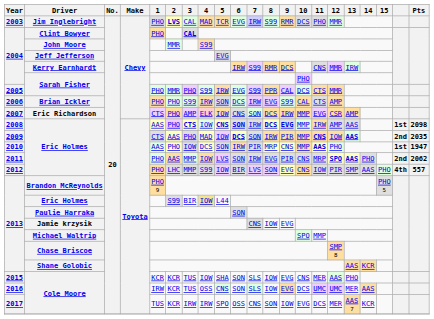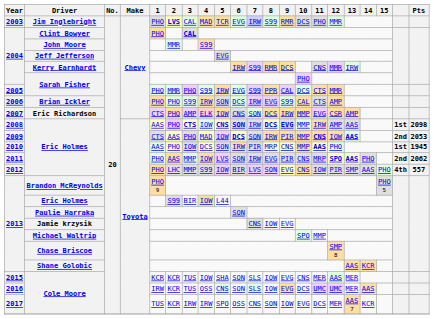 <table class="wikitable" style="text-align:center; font-size:75%">
 <tr>
 <th>Year</th>
 <th>Driver</th>
 <th>No.</th>
 <th>Make</th>
 <th>1</th>
 <th>2</th>
 <th>3</th>
 <th>4</th>
 <th>5</th>
 <th>6</th>
 <th>7</th>
 <th>8</th>
 <th>9</th>
 <th>10</th>
 <th>11</th>
 <th>12</th>
 <th>13</th>
 <th>14</th>
 <th>15</th>
 <th></th>
 <th>Pts</th>
 </tr>
 <tr>
 <th><a href='#'>2003</a></th>
 <th><a href='#'>Jim Inglebright</a></th>
 <th rowspan=24>20</th>
 <th rowspan=9><a href='#'>Chevy</a></th>
 <td style="background:#DFDFDF;"><a href='#'>PHO</a><br></td>
 <td style="background:#FFFFBF;"><strong><a href='#'>LVS</a></strong><br></td>
 <td style="background:#DFFFDF;"><a href='#'>CAL</a><br></td>
 <td style="background:#FFDF9F;"><a href='#'>MAD</a><br></td>
 <td style="background:#FFDF9F;"><a href='#'>TCR</a><br></td>
 <td style="background:#DFFFDF;"><a href='#'>EVG</a><br></td>
 <td style="background:#CFCFFF;"><a href='#'>IRW</a><br></td>
 <td style="background:#DFFFDF;"><a href='#'>S99</a><br></td>
 <td style="background:#FFDF9F;"><a href='#'>RMR</a><br></td>
 <td style="background:#DFDFDF;"><a href='#'>DCS</a><br></td>
 <td style="background:#DFDFDF;"><a href='#'>PHO</a><br></td>
 <td style="background:#DFFFDF;"><a href='#'>MMR</a><br></td>
 <td colspan=3></td>
 <th></th>
 <th></th>
 </tr>
 <tr>
 <th rowspan=5><a href='#'>2004</a></th>
 <th><a href='#'>Clint Bowyer</a></th>
 <td style="background:#FFDF9F;"><a href='#'>PHO</a><br></td>
 <td></td>
 <td style="background:#DFDFDF;"><a href='#'><strong>CAL</strong></a><br></td>
 <td colspan=12></td>
 <th rowspan=5></th>
 <th rowspan=5></th>
 </tr>
 <tr>
 <th><a href='#'>John Moore</a></th>
 <td></td>
 <td style="background:#DFFFDF;"><a href='#'>MMR</a><br></td>
 <td></td>
 <td style="background:#FFDF9F;"><a href='#'>S99</a><br></td>
 <td colspan=11></td>
 </tr>
 <tr>
 <th><a href='#'>Jeff Jefferson</a></th>
 <td colspan=4></td>
 <td style="background:#DFDFDF;"><a href='#'>EVG</a><br></td>
 <td colspan=10></td>
 </tr>
 <tr>
 <th><a href='#'>Kerry Earnhardt</a></th>
 <td colspan=5></td>
 <td style="background:#FFDF9F;"><a href='#'>IRW</a><br></td>
 <td style="background:#EFCFFF;"><a href='#'>S99</a><br></td>
 <td style="background:#FFDF9F;"><a href='#'>RMR</a><br></td>
 <td style="background:#FFDF9F;"><a href='#'>DCS</a><br></td>
 <td></td>
 <td style="background:#DFDFDF;"><a href='#'>CNS</a><br></td>
 <td style="background:#EFCFFF;"><a href='#'>MMR</a><br></td>
 <td style="background:#DFFFDF;"><a href='#'>IRW</a><br></td>
 <td colspan=2></td>
 </tr>
 <tr>
 <th rowspan=2><a href='#'>Sarah Fisher</a></th>
 <td colspan=9></td>
 <td style="background:#EFCFFF;"><a href='#'>PHO</a><br></td>
 <td colspan=5></td>
 </tr>
 <tr>
 <th><a href='#'>2005</a></th>
 <td style="background:#DFFFDF;"><a href='#'>PHO</a><br></td>
 <td style="background:#DFFFDF;"><a href='#'>MMR</a><br></td>
 <td style="background:#EFCFFF;"><a href='#'>PHO</a><br></td>
 <td style="background:#DFFFDF;"><a href='#'>S99</a><br></td>
 <td style="background:#FFDF9F;"><a href='#'>IRW</a><br></td>
 <td style="background:#DFFFDF;"><a href='#'>EVG</a><br></td>
 <td style="background:#EFCFFF;"><a href='#'>S99</a><br></td>
 <td style="background:#FFDF9F;"><a href='#'>PPR</a><br></td>
 <td style="background:#EFCFFF;"><a href='#'>CAL</a><br></td>
 <td style="background:#DFFFDF;"><a href='#'>DCS</a><br></td>
 <td style="background:#FFDF9F;"><a href='#'>CTS</a><br></td>
 <td style="background:#FFDF9F;"><a href='#'>MMR</a><br></td>
 <td colspan=3></td>
 <th></th>
 <th></th>
 </tr>
 <tr>
 <th><a href='#'>2006</a></th>
 <th><a href='#'>Brian Ickler</a></th>
 <td style="background:#FFDF9F;"><a href='#'>PHO</a> <br></td>
 <td style="background:#DFFFDF;"><a href='#'>PHO</a><br></td>
 <td style="background:#DFFFDF;"><a href='#'>S99</a><br></td>
 <td style="background:#FFDF9F;"><a href='#'>IRW</a><br></td>
 <td style="background:#DFDFDF;"><a href='#'>SON</a><br></td>
 <td style="background:#DFFFDF;"><a href='#'>DCS</a><br></td>
 <td style="background:#EFCFFF;"><a href='#'>IRW</a><br></td>
 <td style="background:#EFCFFF;"><a href='#'>EVG</a><br></td>
 <td style="background:#DFFFDF;"><a href='#'>S99</a><br></td>
 <td style="background:#FFDF9F;"><a href='#'>CAL</a><br></td>
 <td style="background:#DFDFDF;"><a href='#'>CTS</a><br></td>
 <td style="background:#FFDF9F;"><a href='#'>AMP</a><br></td>
 <td colspan=3></td>
 <th></th>
 <th></th>
 </tr>
 <tr>
 <th><a href='#'>2007</a></th>
 <th>Eric Richardson</th>
 <td style="background:#EFCFFF;"><a href='#'>CTS</a> <br></td>
 <td style="background:#FFDF9F;"><a href='#'>PHO</a> <br></td>
 <td style="background:#EFCFFF;"><a href='#'>AMP</a> <br></td>
 <td style="background:#FFCFCF;"><a href='#'>ELK</a><br></td>
 <td style="background:#FFDF9F;"><a href='#'>IOW</a><br></td>
 <td style="background:#DFDFDF;"><a href='#'>CNS</a><br></td>
 <td style="background:#DFFFDF;"><a href='#'>SON</a> <br></td>
 <td style="background:#FFDF9F;"><a href='#'>DCS</a> <br></td>
 <td style="background:#FFDF9F;"><a href='#'>IRW</a> <br></td>
 <td style="background:#FFDF9F;"><a href='#'>MMP</a> <br></td>
 <td style="background:#EFCFFF;"><a href='#'>EVG</a> <br></td>
 <td style="background:#FFDF9F;"><a href='#'>CSR</a><br></td>
 <td style="background:#FFDF9F;"><a href='#'>AMP</a><br></td>
 <td colspan=2></td>
 <th></th>
 <th></th>
 </tr>
 <tr>
 <th><a href='#'>2008</a></th>
 <th rowspan=5><a href='#'>Eric Holmes</a></th>
 <th rowspan=15><a href='#'>Toyota</a></th>
 <td style="background:#FFFFBF;"><a href='#'>AAS</a><br></td>
 <td style="background:#EFCFFF;"><a href='#'>PHO</a><br></td>
 <td style="background:#FFFFBF;"><strong><a href='#'>CTS</a></strong><br></td>
 <td style="background:#DFFFDF;"><a href='#'>IOW</a><br></td>
 <td style="background:#FFFFBF;"><strong><a href='#'>CNS</a></strong><br></td>
 <td style="background:#DFDFDF;"><strong><a href='#'>SON</a></strong><br></td>
 <td style="background:#DFDFDF;"><a href='#'>IRW</a><br></td>
 <td style="background:#FFFFBF;"><strong><a href='#'>DCS</a></strong><br></td>
 <td style="background:#DFDFDF;"><strong><a href='#'>EVG</a></strong><br></td>
 <td style="background:#DFFFDF;"><a href='#'>MMP</a><br></td>
 <td style="background:#FFDF9F;"><a href='#'>IRW</a><br></td>
 <td style="background:#DFDFDF;"><a href='#'>AMP</a><br></td>
 <td style="background:#DFDFDF;"><a href='#'>AAS</a><br></td>
 <td colspan=2></td>
 <th>1st</th>
 <th>2098</th>
 </tr>
 <tr>
 <th><a href='#'>2009</a></th>
 <td style="background:#DFDFDF;"><a href='#'>CTS</a><br></td>
 <td style="background:#FFFFBF;"><a href='#'>AAS</a><br></td>
 <td style="background:#DFDFDF;"><a href='#'>PHO</a><br></td>
 <td style="background:#FFFFBF;"><a href='#'>MAD</a><br></td>
 <td style="background:#EFCFFF;"><a href='#'>IOW</a><br></td>
 <td style="background:#FFFFBF;"><strong><a href='#'>DCS</a></strong><br></td>
 <td style="background:#DFDFDF;"><a href='#'>SON</a><br></td>
 <td style="background:#FFDF9F;"><a href='#'>IRW</a><br></td>
 <td style="background:#FFDF9F;"><a href='#'>PIR</a><br></td>
 <td style="background:#FFDF9F;"><a href='#'>MMP</a><br></td>
 <td style="background:#FFDF9F;"><strong><a href='#'>CNS</a></strong><br></td>
 <td style="background:#FFDF9F;"><a href='#'>IOW</a><br></td>
 <td style="background:#DFFFDF;"><strong><a href='#'>AAS</a></strong><br></td>
 <td colspan=2></td>
 <th>2nd</th>
-<th>2035</th>
+<th>2053</th>
 </tr>
 <tr>
 <th><a href='#'>2010</a></th>
 <td style="background:#DFFFDF;"><a href='#'>AAS</a><br></td>
 <td style="background:#FFFFBF;"><a href='#'>PHO</a><br></td>
 <td style="background:#DFDFDF;"><a href='#'>IOW</a><br></td>
 <td style="background:#FFFFBF;"><a href='#'>DCS</a><br></td>
 <td style="background:#DFDFDF;"><a href='#'>SON</a><br></td>
 <td style="background:#FFDF9F;"><a href='#'>IRW</a><br></td>
 <td style="background:#DFDFDF;"><a href='#'>PIR</a><br></td>
 <td style="background:#FFFFBF;"><a href='#'>MRP</a><br></td>
 <td style="background:#FFFFBF;"><a href='#'>CNS</a><br></td>
 <td style="background:#FFDF9F;"><a href='#'>MMP</a><br></td>
 <td style="background:#FFFFBF;"><strong><a href='#'>AAS</a></strong><br></td>
 <td style="background:#DFFFDF;"><a href='#'>PHO</a><br></td>
 <td colspan=3></td>
 <th>1st</th>
-<th>1947</th>
+<th>1945</th>
 </tr>
 <tr>
 <th><a href='#'>2011</a></th>
 <td style="background:#DFFFDF;"><a href='#'>PHO</a><br></td>
 <td style="background:#FFDF9F;"><a href='#'>AAS</a><br></td>
 <td style="background:#DFFFDF;"><a href='#'>MMP</a><br></td>
 <td style="background:#FFDF9F;"><a href='#'>IOW</a><br></td>
 <td style="background:#EFCFFF;"><a href='#'>LVS</a><br></td>
 <td style="background:#DFDFDF;"><a href='#'>SON</a><br></td>
 <td style="background:#DFDFDF;"><a href='#'>IRW</a><br></td>
 <td style="background:#DFDFDF;"><a href='#'>EVG</a><br></td>
 <td style="background:#DFDFDF;"><a href='#'>PIR</a><br></td>
 <td style="background:#DFDFDF;"><a href='#'>CNS</a><br></td>
 <td style="background:#DFDFDF;"><a href='#'>MRP</a><br></td>
 <td style="background:#FFFFBF;"><strong><a href='#'>SPO</a></strong><br></td>
 <td style="background:#FFFFBF;"><strong><a href='#'>AAS</a></strong><br></td>
 <td style="background:#DFDFDF;"><a href='#'>PHO</a><br></td>
 <td></td>
 <th>2nd</th>
 <th>2062</th>
 </tr>
 <tr>
 <th><a href='#'>2012</a></th>
 <td style="background:#FFDF9F;"><a href='#'>PHO</a><br></td>
 <td style="background:#DFDFDF;"><a href='#'>LHC</a><br></td>
 <td style="background:#DFDFDF;"><a href='#'>MMP</a><br></td>
 <td style="background:#DFDFDF;"><a href='#'>S99</a><br></td>
 <td style="background:#EFCFFF;"><a href='#'>IOW</a><br></td>
 <td style="background:#DFDFDF;"><a href='#'>BIR</a><br></td>
 <td style="background:#EFCFFF;"><a href='#'>LVS</a><br></td>
 <td style="background:#EFCFFF;"><a href='#'>SON</a><br></td>
 <td style="background:#FFFFBF;"><a href='#'>EVG</a><br></td>
 <td style="background:#FFDF9F;"><a href='#'>CNS</a><br></td>
 <td style="background:#DFDFDF;"><a href='#'>IOW</a><br></td>
 <td style="background:#DFDFDF;"><a href='#'>PIR</a><br></td>
 <td style="background:#DFDFDF;"><a href='#'>SMP</a><br></td>
 <td style="background:#DFDFDF;"><a href='#'>AAS</a><br></td>
 <td style="background:#DFFFDF;"><a href='#'>PHO</a><br></td>
 <th>4th</th>
 <th>557</th>
 </tr>
 <tr>
 <th rowspan=7><a href='#'>2013</a></th>
 <th><a href='#'>Brandon McReynolds</a></th>
 <td style="background:#FFDF9F;"><a href='#'>PHO</a><br><small>9</small></td>
 <td colspan=13></td>
 <td style="background:#DFDFDF;"><a href='#'>PHO</a><br><small>5</small></td>
 <th rowspan=7></th>
 <th rowspan=7></th>
 </tr>
 <tr>
 <th><a href='#'>Eric Holmes</a></th>
 <td></td>
 <td style="background:#DFDFDF;"><a href='#'>S99</a><br></td>
 <td><a href='#'>BIR</a></td>
 <td style="background: khaki;"><a href='#'>IOW</a></td>
 <td><a href='#'>L44</a></td>
 <td colspan=10></td>
 </tr>
 <tr>
 <th><a href='#'>Paulie Harraka</a></th>
 <td colspan=5></td>
 <td style="background:#DFDFDF;"><a href='#'>SON</a><br></td>
 <td colspan=9></td>
 </tr>
 <tr>
 <th>Jamie krzysik</th>
 <td colspan=6></td>
 <td style="background:#DFDFDF;"><a href='#'>CNS</a><br></td>
 <td><a href='#'>IOW</a></td>
 <td><a href='#'>EVG</a></td>
 <td colspan=6></td>
 </tr>
 <tr>
 <th><a href='#'>Michael Waltrip</a></th>
 <td colspan=9></td>
 <td style="background:#DFFFDF;"><a href='#'>SPO</a><br></td>
 <td><a href='#'>MMP</a></td>
 <td colspan=4></td>
 </tr>
 <tr>
 <th><a href='#'>Chase Briscoe</a></th>
 <td colspan=11></td>
 <td style="background:#FFDF9F;"><a href='#'>SMP</a><br><small>8</small></td>
 <td colspan=3></td>
 </tr>
 <tr>
 <th><a href='#'>Shane Golobic</a></th>
 <td colspan=12></td>
 <td style="background:#FFDF9F;"><a href='#'>AAS</a><br></td>
 <td style="background:#FFDF9F;"><a href='#'>KCR</a><br></td>
 <td></td>
 </tr>
 <tr>
 <th><a href='#'>2015</a></th>
 <th rowspan=3><a href='#'>Cole Moore</a></th>
 <td><a href='#'>KCR</a></td>
 <td><a href='#'>KCR</a></td>
 <td><a href='#'>TUS</a></td>
 <td><a href='#'>IOW</a></td>
 <td><a href='#'>SHA</a></td>
 <td><a href='#'>SON</a></td>
 <td><a href='#'>SLS</a></td>
 <td><a href='#'>IOW</a></td>
 <td><a href='#'>EVG</a></td>
 <td><a href='#'>CNS</a></td>
 <td><a href='#'>MER</a></td>
 <td style="background:#DFFFDF;"><a href='#'>AAS</a><br></td>
-<td><a href='#'>PHO</a></td>
+<td><a href='#'>MER</a></td>
 <td colspan=2></td>
 <th></th>
 <th></th>
 </tr>
 <tr>
 <th><a href='#'>2016</a></th>
 <td><a href='#'>IRW</a></td>
 <td><a href='#'>KCR</a></td>
 <td><a href='#'>TUS</a></td>
 <td><a href='#'>OSS</a></td>
 <td style="background:#DFFFDF;"><a href='#'>CNS</a><br></td>
 <td><a href='#'>SON</a></td>
 <td style="background:#DFFFDF;"><a href='#'>SLS</a><br></td>
 <td><a href='#'>IOW</a></td>
 <td style="background:#FFDF9F;"><a href='#'>EVG</a><br></td>
 <td><a href='#'>DCS</a></td>
 <td style="background:#EFCFFF;"><a href='#'>UMC</a><br></td>
 <td style="background:#EFCFFF;"><a href='#'>UMC</a><br></td>
 <td><a href='#'>MER</a></td>
 <td style="background:#FFDF9F;"><a href='#'>AAS</a><br></td>
 <td></td>
 <th></th>
 <th></th>
 </tr>
 <tr>
 <th><a href='#'>2017</a></th>
 <td><a href='#'>TUS</a></td>
 <td><a href='#'>KCR</a></td>
 <td><a href='#'>IRW</a></td>
 <td><a href='#'>IRW</a></td>
 <td><a href='#'>SPO</a></td>
 <td><a href='#'>OSS</a></td>
 <td><a href='#'>CNS</a></td>
 <td><a href='#'>SON</a></td>
 <td><a href='#'>IOW</a></td>
 <td><a href='#'>EVG</a></td>
 <td><a href='#'>DCS</a></td>
 <td><a href='#'>MER</a></td>
 <td style="background:#FFDF9F;"><a href='#'>AAS</a><br><small>7</small></td>
 <td><a href='#'>KCR</a></td>
 <td></td>
 <th></th>
 <th></th>
 </tr>
 <tr>
 </tr>
 </table>
